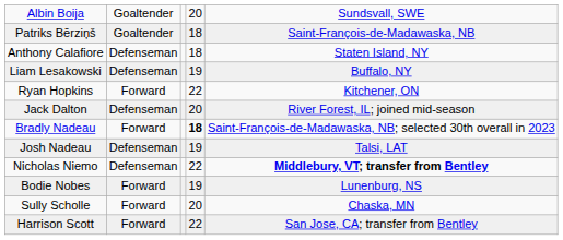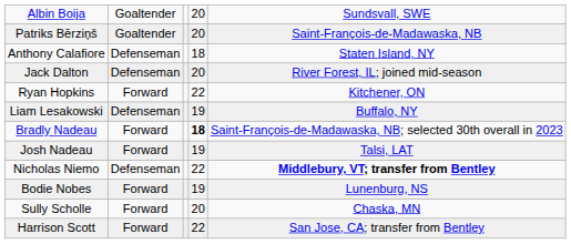 <table class="wikitable">
 <tr align="center" bgcolor="">
 <td><a href='#'>Albin Boija</a></td>
 <td>Goaltender</td>
 <td></td>
 <td>20</td>
 <td><a href='#'>Sundsvall, SWE</a></td>
 </tr>
 <tr align="center" bgcolor="f0f0f0">
 <td>Patriks Bērziņš</td>
 <td>Goaltender</td>
 <td></td>
-<td>18</td>
+<td>20</td>
 <td><a href='#'>Saint-François-de-Madawaska, NB</a></td>
 </tr>
 <tr align="center" bgcolor="">
 <td>Anthony Calafiore</td>
 <td>Defenseman</td>
 <td></td>
 <td>18</td>
 <td><a href='#'>Staten Island, NY</a></td>
 </tr>
 <tr align="center" bgcolor="f0f0f0">
-<td>Liam Lesakowski</td>
+<td>Jack Dalton</td>
 <td>Defenseman</td>
 <td></td>
-<td>19</td>
-<td><a href='#'>Buffalo, NY</a></td>
+<td>20</td>
+<td><a href='#'>River Forest, IL</a>; joined mid-season</td>
 </tr>
 <tr align="center" bgcolor="">
 <td>Ryan Hopkins</td>
 <td>Forward</td>
 <td></td>
 <td>22</td>
 <td><a href='#'>Kitchener, ON</a></td>
 </tr>
 <tr align="center" bgcolor="f0f0f0">
-<td>Jack Dalton</td>
+<td>Liam Lesakowski</td>
 <td>Defenseman</td>
 <td></td>
-<td>20</td>
-<td><a href='#'>River Forest, IL</a>; joined mid-season</td>
+<td>19</td>
+<td><a href='#'>Buffalo, NY</a></td>
 </tr>
 <tr align="center" bgcolor="">
 <td><a href='#'>Bradly Nadeau</a></td>
 <td>Forward</td>
 <td></td>
 <td><strong>18</strong></td>
 <td><a href='#'>Saint-François-de-Madawaska, NB</a>; selected 30th overall in <a href='#'>2023</a></td>
 </tr>
 <tr align="center" bgcolor="f0f0f0">
 <td>Josh Nadeau</td>
-<td>Defenseman</td>
+<td>Forward</td>
 <td></td>
 <td>19</td>
 <td><a href='#'>Talsi, LAT</a></td>
 </tr>
 <tr align="center" bgcolor="">
 <td>Nicholas Niemo</td>
 <td>Defenseman</td>
 <td></td>
 <td>22</td>
 <td><strong><a href='#'>Middlebury, VT</a>; transfer from <a href='#'>Bentley</a></strong></td>
 </tr>
 <tr align="center" bgcolor="f0f0f0">
 <td>Bodie Nobes</td>
 <td>Forward</td>
 <td></td>
 <td>19</td>
 <td><a href='#'>Lunenburg, NS</a></td>
 </tr>
 <tr align="center" bgcolor="">
 <td>Sully Scholle</td>
 <td>Forward</td>
 <td></td>
 <td>20</td>
 <td><a href='#'>Chaska, MN</a></td>
 </tr>
 <tr align="center" bgcolor="f0f0f0">
 <td>Harrison Scott</td>
 <td>Forward</td>
 <td></td>
 <td>22</td>
 <td><a href='#'>San Jose, CA</a>; transfer from <a href='#'>Bentley</a></td>
 </tr>
 </table>
